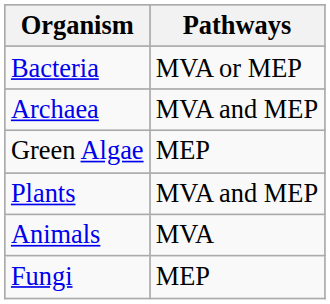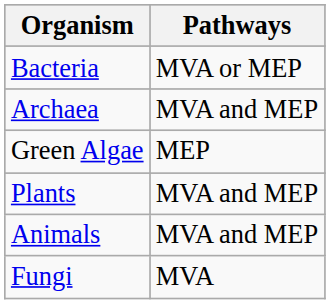 <table class="wikitable">
 <tr>
 <th>Organism</th>
 <th>Pathways</th>
 </tr>
 <tr>
 <td><a href='#'>Bacteria</a></td>
 <td>MVA or MEP</td>
 </tr>
 <tr>
 <td><a href='#'>Archaea</a></td>
 <td>MVA and MEP</td>
 </tr>
 <tr>
 <td>Green <a href='#'>Algae</a></td>
 <td>MEP</td>
 </tr>
 <tr>
 <td><a href='#'>Plants</a></td>
 <td>MVA and MEP</td>
 </tr>
 <tr>
 <td><a href='#'>Animals</a></td>
-<td>MVA</td>
+<td>MVA and MEP</td>
 </tr>
 <tr>
 <td><a href='#'>Fungi</a></td>
-<td>MEP</td>
+<td>MVA</td>
 </tr>
 </table>
